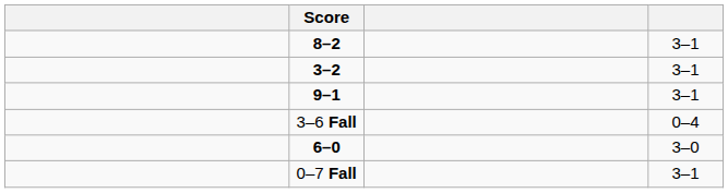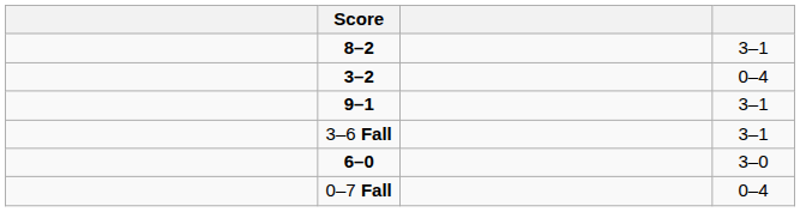 <table class="wikitable" style="text-align: center; ">
 <tr>
 <th align="right" width="270"></th>
 <th width="65">Score</th>
 <th align="left" width="270"></th>
 <th width="65"></th>
 </tr>
 <tr>
 <td align="left"><strong></strong></td>
 <td><strong>8–2</strong></td>
 <td align="left"></td>
 <td>3–1 <strong></strong></td>
 </tr>
 <tr>
 <td align="left"><strong></strong></td>
 <td><strong>3–2</strong></td>
 <td align="left"></td>
-<td>3–1 <strong></strong></td>
+<td>0–4 <strong></strong></td>
 </tr>
 <tr>
 <td align="left"><strong></strong></td>
 <td><strong>9–1</strong></td>
 <td align="left"></td>
 <td>3–1 <strong></strong></td>
 </tr>
 <tr>
 <td align="left"></td>
 <td>3–6 <strong>Fall</strong></td>
 <td align="left"><strong></strong></td>
-<td>0–4 <strong></strong></td>
+<td>3–1 <strong></strong></td>
 </tr>
 <tr>
 <td align="left"><strong></strong></td>
 <td><strong>6–0</strong></td>
 <td align="left"></td>
 <td>3–0 <strong></strong></td>
 </tr>
 <tr>
 <td align="left"></td>
 <td>0–7 <strong>Fall</strong></td>
 <td align="left"><strong></strong></td>
-<td>3–1 <strong></strong></td>
+<td>0–4 <strong></strong></td>
 </tr>
 </table>
